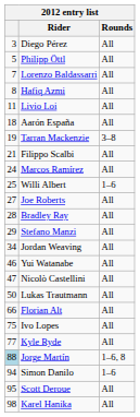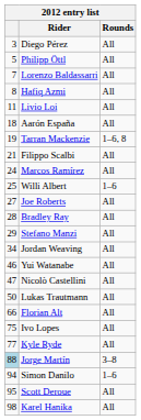 <table class="wikitable" style="font-size: 85%">
 <tr>
 <th colspan=3>2012 entry list</th>
 </tr>
 <tr>
 <th></th>
 <th>Rider</th>
 <th>Rounds</th>
 </tr>
 <tr>
 <td align=right>3</td>
 <td> Diego Pérez</td>
 <td>All</td>
 </tr>
 <tr>
 <td align=right>5</td>
 <td> <a href='#'>Philipp Öttl</a></td>
 <td>All</td>
 </tr>
 <tr>
 <td align=right>7</td>
 <td> <a href='#'>Lorenzo Baldassarri</a></td>
 <td>All</td>
 </tr>
 <tr>
 <td align=right>8</td>
 <td> <a href='#'>Hafiq Azmi</a></td>
 <td>All</td>
 </tr>
 <tr>
 <td align=right>11</td>
 <td> <a href='#'>Livio Loi</a></td>
 <td>All</td>
 </tr>
 <tr>
 <td align=right>18</td>
 <td> Aarón España</td>
 <td>All</td>
 </tr>
 <tr>
 <td align=right>19</td>
 <td> <a href='#'>Tarran Mackenzie</a></td>
-<td>3–8</td>
+<td>1–6, 8</td>
 </tr>
 <tr>
 <td align=right>21</td>
 <td> Filippo Scalbi</td>
 <td>All</td>
 </tr>
 <tr>
 <td align=right>24</td>
 <td> <a href='#'>Marcos Ramírez</a></td>
 <td>All</td>
 </tr>
 <tr>
 <td align=right>25</td>
 <td> Willi Albert</td>
 <td>1–6</td>
 </tr>
 <tr>
 <td align=right>27</td>
 <td> <a href='#'>Joe Roberts</a></td>
 <td>All</td>
 </tr>
 <tr>
 <td align=right>28</td>
 <td> <a href='#'>Bradley Ray</a></td>
 <td>All</td>
 </tr>
 <tr>
 <td align=right>29</td>
 <td> <a href='#'>Stefano Manzi</a></td>
 <td>All</td>
 </tr>
 <tr>
 <td align=right>34</td>
 <td> Jordan Weaving</td>
 <td>All</td>
 </tr>
 <tr>
 <td align=right>46</td>
 <td> Yui Watanabe</td>
 <td>All</td>
 </tr>
 <tr>
 <td align=right>47</td>
 <td> Nicolò Castellini</td>
 <td>All</td>
 </tr>
 <tr>
 <td align=right>50</td>
 <td> Lukas Trautmann</td>
 <td>All</td>
 </tr>
 <tr>
 <td align=right>66</td>
 <td> <a href='#'>Florian Alt</a></td>
 <td>All</td>
 </tr>
 <tr>
 <td align=right>75</td>
 <td> Ivo Lopes</td>
 <td>All</td>
 </tr>
 <tr>
 <td align=right>77</td>
 <td> <a href='#'>Kyle Ryde</a></td>
 <td>All</td>
 </tr>
 <tr>
 <td align=right style="background: lightblue;">88</td>
 <td> <a href='#'>Jorge Martín</a></td>
-<td>1–6, 8</td>
+<td>3–8</td>
 </tr>
 <tr>
 <td align=right>94</td>
 <td> Simon Danilo</td>
 <td>1–6</td>
 </tr>
 <tr>
 <td align=right>95</td>
 <td> <a href='#'>Scott Deroue</a></td>
 <td>All</td>
 </tr>
 <tr>
 <td align=right>98</td>
 <td> <a href='#'>Karel Hanika</a></td>
 <td>All</td>
 </tr>
 </table>
